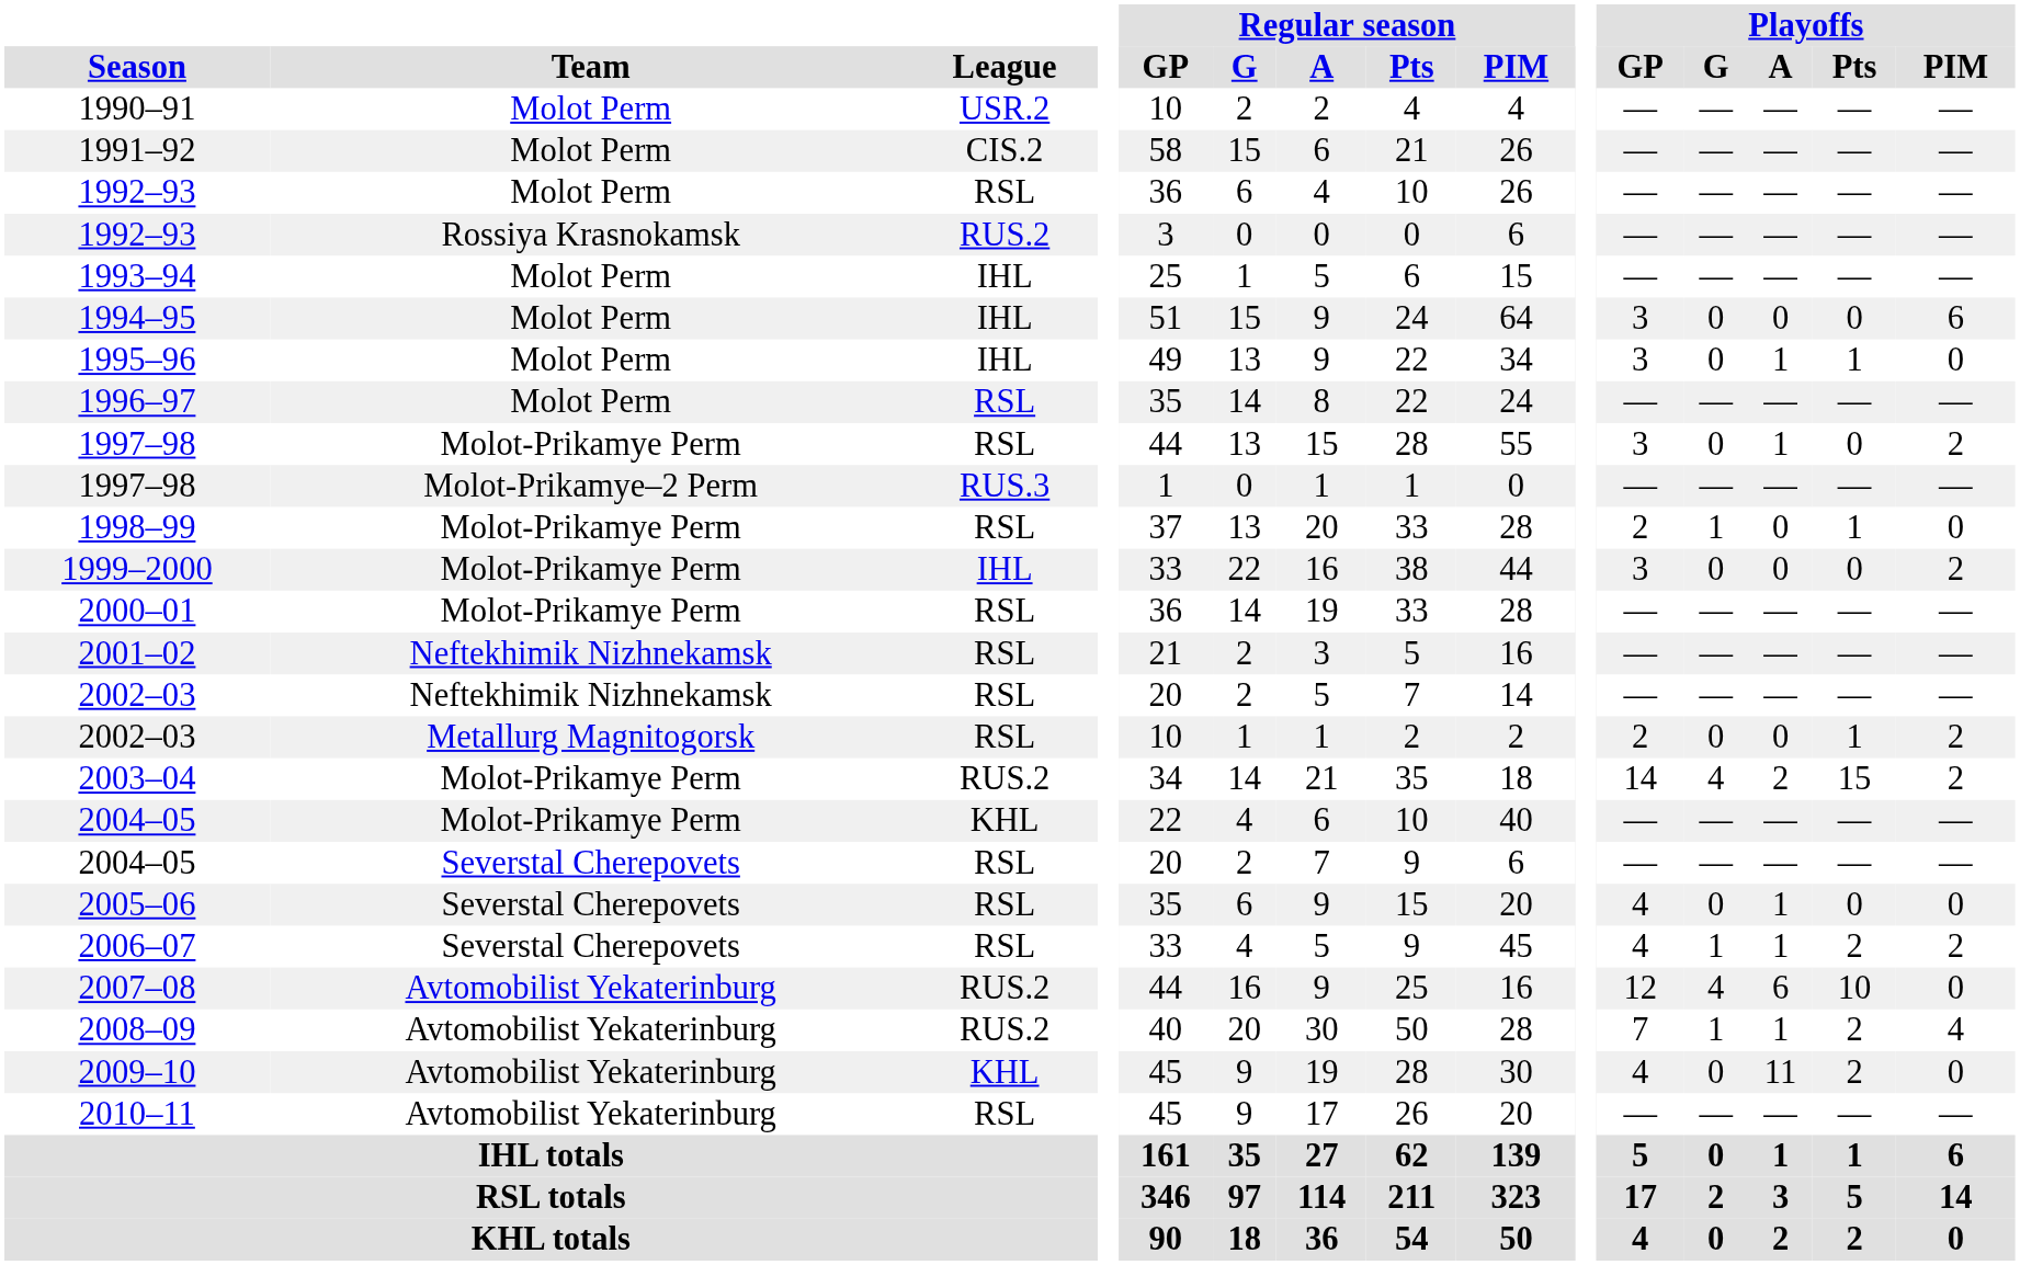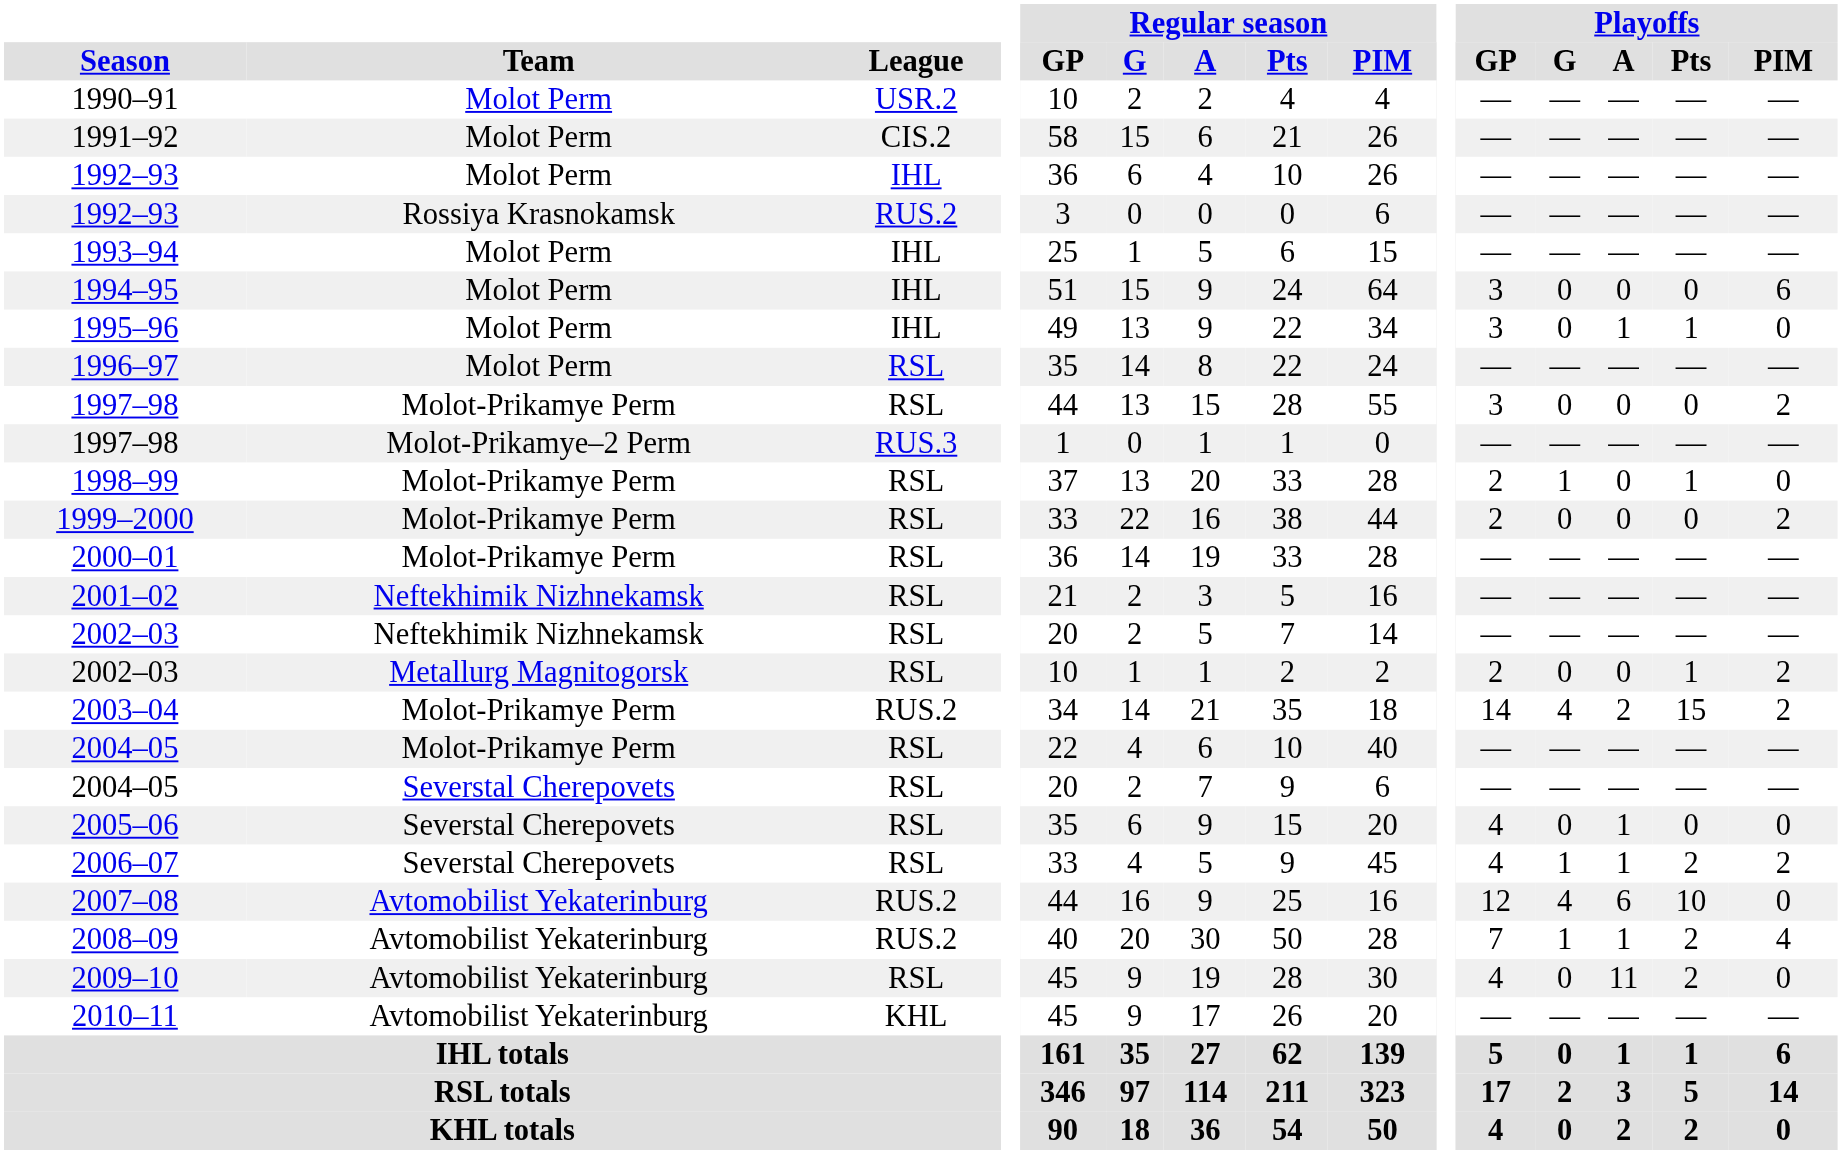 <table border="0" cellpadding="1" cellspacing="0" style="text-align:center; width:60em">
 <tr bgcolor="#e0e0e0">
 <th colspan="3" bgcolor="#ffffff"> </th>
 <th rowspan="99" bgcolor="#ffffff"> </th>
 <th colspan="5"><a href='#'>Regular season</a></th>
 <th rowspan="99" bgcolor="#ffffff"> </th>
 <th colspan="5"><a href='#'>Playoffs</a></th>
 </tr>
 <tr bgcolor="#e0e0e0">
 <th><a href='#'>Season</a></th>
 <th>Team</th>
 <th>League</th>
 <th>GP</th>
 <th><a href='#'>G</a></th>
 <th><a href='#'>A</a></th>
 <th><a href='#'>Pts</a></th>
 <th><a href='#'>PIM</a></th>
 <th>GP</th>
 <th>G</th>
 <th>A</th>
 <th>Pts</th>
 <th>PIM</th>
 </tr>
 <tr>
 <td>1990–91</td>
 <td><a href='#'>Molot Perm</a></td>
 <td><a href='#'>USR.2</a></td>
 <td>10</td>
 <td>2</td>
 <td>2</td>
 <td>4</td>
 <td>4</td>
 <td>—</td>
 <td>—</td>
 <td>—</td>
 <td>—</td>
 <td>—</td>
 </tr>
 <tr bgcolor="#f0f0f0">
 <td>1991–92</td>
 <td>Molot Perm</td>
 <td>CIS.2</td>
 <td>58</td>
 <td>15</td>
 <td>6</td>
 <td>21</td>
 <td>26</td>
 <td>—</td>
 <td>—</td>
 <td>—</td>
 <td>—</td>
 <td>—</td>
 </tr>
 <tr>
 <td><a href='#'>1992–93</a></td>
 <td>Molot Perm</td>
-<td>RSL</td>
+<td><a href='#'>IHL</a></td>
 <td>36</td>
 <td>6</td>
 <td>4</td>
 <td>10</td>
 <td>26</td>
 <td>—</td>
 <td>—</td>
 <td>—</td>
 <td>—</td>
 <td>—</td>
 </tr>
 <tr bgcolor="#f0f0f0">
 <td><a href='#'>1992–93</a></td>
 <td>Rossiya Krasnokamsk</td>
 <td><a href='#'>RUS.2</a></td>
 <td>3</td>
 <td>0</td>
 <td>0</td>
 <td>0</td>
 <td>6</td>
 <td>—</td>
 <td>—</td>
 <td>—</td>
 <td>—</td>
 <td>—</td>
 </tr>
 <tr>
 <td><a href='#'>1993–94</a></td>
 <td>Molot Perm</td>
 <td>IHL</td>
 <td>25</td>
 <td>1</td>
 <td>5</td>
 <td>6</td>
 <td>15</td>
 <td>—</td>
 <td>—</td>
 <td>—</td>
 <td>—</td>
 <td>—</td>
 </tr>
 <tr bgcolor="#f0f0f0">
 <td><a href='#'>1994–95</a></td>
 <td>Molot Perm</td>
 <td>IHL</td>
 <td>51</td>
 <td>15</td>
 <td>9</td>
 <td>24</td>
 <td>64</td>
 <td>3</td>
 <td>0</td>
 <td>0</td>
 <td>0</td>
 <td>6</td>
 </tr>
 <tr>
 <td><a href='#'>1995–96</a></td>
 <td>Molot Perm</td>
 <td>IHL</td>
 <td>49</td>
 <td>13</td>
 <td>9</td>
 <td>22</td>
 <td>34</td>
 <td>3</td>
 <td>0</td>
 <td>1</td>
 <td>1</td>
 <td>0</td>
 </tr>
 <tr bgcolor="#f0f0f0">
 <td><a href='#'>1996–97</a></td>
 <td>Molot Perm</td>
 <td><a href='#'>RSL</a></td>
 <td>35</td>
 <td>14</td>
 <td>8</td>
 <td>22</td>
 <td>24</td>
 <td>—</td>
 <td>—</td>
 <td>—</td>
 <td>—</td>
 <td>—</td>
 </tr>
 <tr>
 <td><a href='#'>1997–98</a></td>
 <td>Molot-Prikamye Perm</td>
 <td>RSL</td>
 <td>44</td>
 <td>13</td>
 <td>15</td>
 <td>28</td>
 <td>55</td>
 <td>3</td>
 <td>0</td>
-<td>1</td>
+<td>0</td>
 <td>0</td>
 <td>2</td>
 </tr>
 <tr bgcolor="#f0f0f0">
 <td>1997–98</td>
 <td>Molot-Prikamye–2 Perm</td>
 <td><a href='#'>RUS.3</a></td>
 <td>1</td>
 <td>0</td>
 <td>1</td>
 <td>1</td>
 <td>0</td>
 <td>—</td>
 <td>—</td>
 <td>—</td>
 <td>—</td>
 <td>—</td>
 </tr>
 <tr>
 <td><a href='#'>1998–99</a></td>
 <td>Molot-Prikamye Perm</td>
 <td>RSL</td>
 <td>37</td>
 <td>13</td>
 <td>20</td>
 <td>33</td>
 <td>28</td>
 <td>2</td>
 <td>1</td>
 <td>0</td>
 <td>1</td>
 <td>0</td>
 </tr>
 <tr bgcolor="#f0f0f0">
 <td><a href='#'>1999–2000</a></td>
 <td>Molot-Prikamye Perm</td>
-<td><a href='#'>IHL</a></td>
+<td>RSL</td>
 <td>33</td>
 <td>22</td>
 <td>16</td>
 <td>38</td>
 <td>44</td>
-<td>3</td>
+<td>2</td>
 <td>0</td>
 <td>0</td>
 <td>0</td>
 <td>2</td>
 </tr>
 <tr>
 <td><a href='#'>2000–01</a></td>
 <td>Molot-Prikamye Perm</td>
 <td>RSL</td>
 <td>36</td>
 <td>14</td>
 <td>19</td>
 <td>33</td>
 <td>28</td>
 <td>—</td>
 <td>—</td>
 <td>—</td>
 <td>—</td>
 <td>—</td>
 </tr>
 <tr bgcolor="#f0f0f0">
 <td><a href='#'>2001–02</a></td>
 <td><a href='#'>Neftekhimik Nizhnekamsk</a></td>
 <td>RSL</td>
 <td>21</td>
 <td>2</td>
 <td>3</td>
 <td>5</td>
 <td>16</td>
 <td>—</td>
 <td>—</td>
 <td>—</td>
 <td>—</td>
 <td>—</td>
 </tr>
 <tr>
 <td><a href='#'>2002–03</a></td>
 <td>Neftekhimik Nizhnekamsk</td>
 <td>RSL</td>
 <td>20</td>
 <td>2</td>
 <td>5</td>
 <td>7</td>
 <td>14</td>
 <td>—</td>
 <td>—</td>
 <td>—</td>
 <td>—</td>
 <td>—</td>
 </tr>
 <tr bgcolor="#f0f0f0">
 <td>2002–03</td>
 <td><a href='#'>Metallurg Magnitogorsk</a></td>
 <td>RSL</td>
 <td>10</td>
 <td>1</td>
 <td>1</td>
 <td>2</td>
 <td>2</td>
 <td>2</td>
 <td>0</td>
 <td>0</td>
 <td>1</td>
 <td>2</td>
 </tr>
 <tr>
 <td><a href='#'>2003–04</a></td>
 <td>Molot-Prikamye Perm</td>
 <td>RUS.2</td>
 <td>34</td>
 <td>14</td>
 <td>21</td>
 <td>35</td>
 <td>18</td>
 <td>14</td>
 <td>4</td>
 <td>2</td>
 <td>15</td>
 <td>2</td>
 </tr>
 <tr bgcolor="#f0f0f0">
 <td><a href='#'>2004–05</a></td>
 <td>Molot-Prikamye Perm</td>
-<td>KHL</td>
+<td>RSL</td>
 <td>22</td>
 <td>4</td>
 <td>6</td>
 <td>10</td>
 <td>40</td>
 <td>—</td>
 <td>—</td>
 <td>—</td>
 <td>—</td>
 <td>—</td>
 </tr>
 <tr>
 <td>2004–05</td>
 <td><a href='#'>Severstal Cherepovets</a></td>
 <td>RSL</td>
 <td>20</td>
 <td>2</td>
 <td>7</td>
 <td>9</td>
 <td>6</td>
 <td>—</td>
 <td>—</td>
 <td>—</td>
 <td>—</td>
 <td>—</td>
 </tr>
 <tr bgcolor="#f0f0f0">
 <td><a href='#'>2005–06</a></td>
 <td>Severstal Cherepovets</td>
 <td>RSL</td>
 <td>35</td>
 <td>6</td>
 <td>9</td>
 <td>15</td>
 <td>20</td>
 <td>4</td>
 <td>0</td>
 <td>1</td>
 <td>0</td>
 <td>0</td>
 </tr>
 <tr>
 <td><a href='#'>2006–07</a></td>
 <td>Severstal Cherepovets</td>
 <td>RSL</td>
 <td>33</td>
 <td>4</td>
 <td>5</td>
 <td>9</td>
 <td>45</td>
 <td>4</td>
 <td>1</td>
 <td>1</td>
 <td>2</td>
 <td>2</td>
 </tr>
 <tr bgcolor="#f0f0f0">
 <td><a href='#'>2007–08</a></td>
 <td><a href='#'>Avtomobilist Yekaterinburg</a></td>
 <td>RUS.2</td>
 <td>44</td>
 <td>16</td>
 <td>9</td>
 <td>25</td>
 <td>16</td>
 <td>12</td>
 <td>4</td>
 <td>6</td>
 <td>10</td>
 <td>0</td>
 </tr>
 <tr>
 <td><a href='#'>2008–09</a></td>
 <td>Avtomobilist Yekaterinburg</td>
 <td>RUS.2</td>
 <td>40</td>
 <td>20</td>
 <td>30</td>
 <td>50</td>
 <td>28</td>
 <td>7</td>
 <td>1</td>
 <td>1</td>
 <td>2</td>
 <td>4</td>
 </tr>
 <tr bgcolor="#f0f0f0">
 <td><a href='#'>2009–10</a></td>
 <td>Avtomobilist Yekaterinburg</td>
-<td><a href='#'>KHL</a></td>
+<td>RSL</td>
 <td>45</td>
 <td>9</td>
 <td>19</td>
 <td>28</td>
 <td>30</td>
 <td>4</td>
 <td>0</td>
 <td>11</td>
 <td>2</td>
 <td>0</td>
 </tr>
 <tr>
 <td><a href='#'>2010–11</a></td>
 <td>Avtomobilist Yekaterinburg</td>
-<td>RSL</td>
+<td>KHL</td>
 <td>45</td>
 <td>9</td>
 <td>17</td>
 <td>26</td>
 <td>20</td>
 <td>—</td>
 <td>—</td>
 <td>—</td>
 <td>—</td>
 <td>—</td>
 </tr>
 <tr bgcolor="#e0e0e0">
 <th colspan="3">IHL totals</th>
 <th>161</th>
 <th>35</th>
 <th>27</th>
 <th>62</th>
 <th>139</th>
 <th>5</th>
 <th>0</th>
 <th>1</th>
 <th>1</th>
 <th>6</th>
 </tr>
 <tr bgcolor="#e0e0e0">
 <th colspan="3">RSL totals</th>
 <th>346</th>
 <th>97</th>
 <th>114</th>
 <th>211</th>
 <th>323</th>
 <th>17</th>
 <th>2</th>
 <th>3</th>
 <th>5</th>
 <th>14</th>
 </tr>
 <tr bgcolor="#e0e0e0">
 <th colspan="3">KHL totals</th>
 <th>90</th>
 <th>18</th>
 <th>36</th>
 <th>54</th>
 <th>50</th>
 <th>4</th>
 <th>0</th>
 <th>2</th>
 <th>2</th>
 <th>0</th>
 </tr>
 </table>
